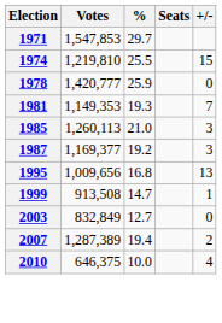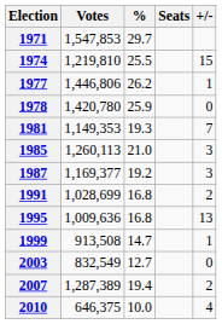 <table class="wikitable" style=text-align:right;">
 <tr>
 <th>Election</th>
 <th>Votes</th>
 <th>%</th>
 <th>Seats</th>
 <th>+/-</th>
 </tr>
 <tr>
 <th><a href='#'>1971</a></th>
 <td>1,547,853</td>
 <td>29.7</td>
 <td></td>
 <td></td>
 </tr>
 <tr>
 <th><a href='#'>1974</a></th>
 <td>1,219,810</td>
 <td>25.5</td>
 <td></td>
 <td> 15</td>
 </tr>
 <tr>
+<th><a href='#'>1977</a></th>
+<td>1,446,806</td>
+<td>26.2</td>
+<td></td>
+<td> 1</td>
+</tr>
+<tr>
 <th><a href='#'>1978</a></th>
-<td>1,420,777</td>
+<td>1,420,780</td>
 <td>25.9</td>
 <td></td>
 <td> 0</td>
 </tr>
 <tr>
 <th><a href='#'>1981</a></th>
 <td>1,149,353</td>
 <td>19.3</td>
 <td></td>
 <td> 7</td>
 </tr>
 <tr>
 <th><a href='#'>1985</a></th>
 <td>1,260,113</td>
 <td>21.0</td>
 <td></td>
 <td> 3</td>
 </tr>
 <tr>
 <th><a href='#'>1987</a></th>
 <td>1,169,377</td>
 <td>19.2</td>
 <td></td>
 <td> 3</td>
 </tr>
 <tr>
+<th><a href='#'>1991</a></th>
+<td>1,028,699</td>
+<td>16.8</td>
+<td></td>
+<td> 2</td>
+</tr>
+<tr>
 <th><a href='#'>1995</a></th>
-<td>1,009,656</td>
+<td>1,009,636</td>
 <td>16.8</td>
 <td></td>
 <td> 13</td>
 </tr>
 <tr>
 <th><a href='#'>1999</a></th>
 <td>913,508</td>
 <td>14.7</td>
 <td></td>
 <td> 1</td>
 </tr>
 <tr>
 <th><a href='#'>2003</a></th>
-<td>832,849</td>
+<td>832,549</td>
 <td>12.7</td>
 <td></td>
 <td> 0</td>
 </tr>
 <tr>
 <th><a href='#'>2007</a></th>
 <td>1,287,389</td>
 <td>19.4</td>
 <td></td>
 <td> 2</td>
 </tr>
 <tr>
 <th><a href='#'>2010</a></th>
 <td>646,375</td>
 <td>10.0</td>
 <td></td>
 <td> 4</td>
 </tr>
 </table>
